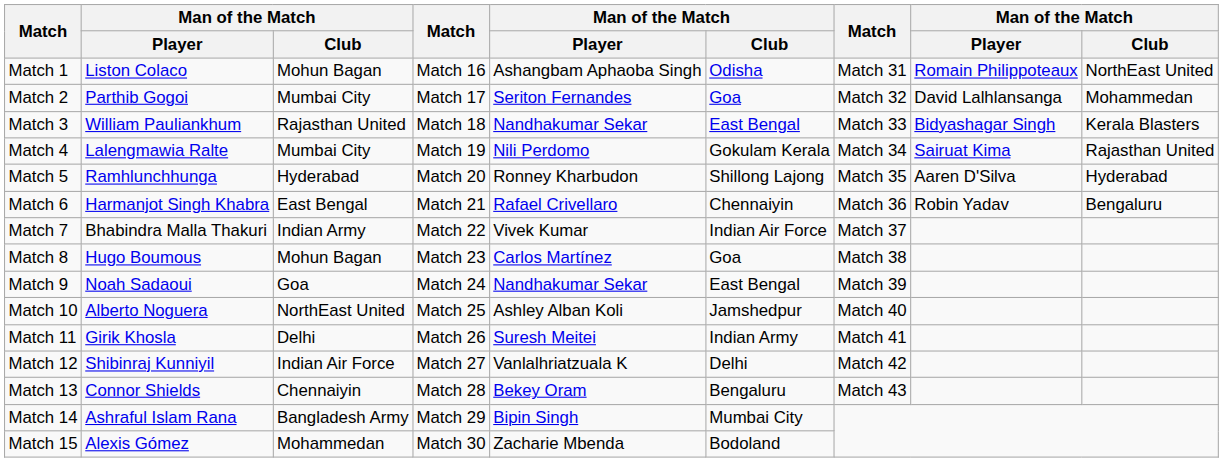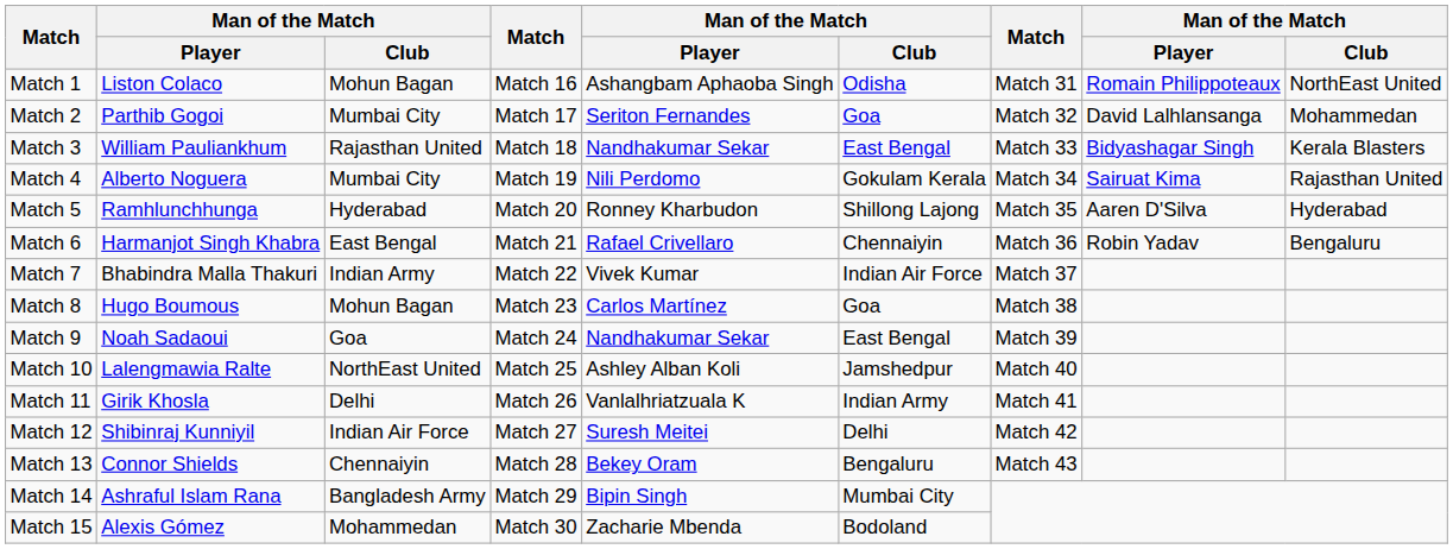 <table class="wikitable">
 <tr>
 <th rowspan="2">Match</th>
 <th colspan="2">Man of the Match</th>
 <th rowspan="2">Match</th>
 <th colspan="2">Man of the Match</th>
 <th rowspan="2">Match</th>
 <th colspan="2">Man of the Match</th>
 </tr>
 <tr>
 <th>Player</th>
 <th>Club</th>
 <th>Player</th>
 <th>Club</th>
 <th>Player</th>
 <th>Club</th>
 </tr>
 <tr>
 <td>Match 1</td>
 <td> <a href='#'>Liston Colaco</a></td>
 <td>Mohun Bagan</td>
 <td>Match 16</td>
 <td> Ashangbam Aphaoba Singh</td>
 <td><a href='#'>Odisha</a></td>
 <td>Match 31</td>
 <td> <a href='#'>Romain Philippoteaux</a></td>
 <td>NorthEast United</td>
 </tr>
 <tr>
 <td>Match 2</td>
 <td> <a href='#'>Parthib Gogoi</a></td>
 <td>Mumbai City</td>
 <td>Match 17</td>
 <td> <a href='#'>Seriton Fernandes</a></td>
 <td><a href='#'>Goa</a></td>
 <td>Match 32</td>
 <td> David Lalhlansanga</td>
 <td>Mohammedan</td>
 </tr>
 <tr>
 <td>Match 3</td>
 <td> <a href='#'>William Pauliankhum</a></td>
 <td>Rajasthan United</td>
 <td>Match 18</td>
 <td> <a href='#'>Nandhakumar Sekar</a></td>
 <td><a href='#'>East Bengal</a></td>
 <td>Match 33</td>
 <td> <a href='#'>Bidyashagar Singh</a></td>
 <td>Kerala Blasters</td>
 </tr>
 <tr>
 <td>Match 4</td>
-<td> <a href='#'>Lalengmawia Ralte</a></td>
+<td> <a href='#'>Alberto Noguera</a></td>
 <td>Mumbai City</td>
 <td>Match 19</td>
 <td> <a href='#'>Nili Perdomo</a></td>
 <td>Gokulam Kerala</td>
 <td>Match 34</td>
 <td> <a href='#'>Sairuat Kima</a></td>
 <td>Rajasthan United</td>
 </tr>
 <tr>
 <td>Match 5</td>
 <td> <a href='#'>Ramhlunchhunga</a></td>
 <td>Hyderabad</td>
 <td>Match 20</td>
 <td> Ronney Kharbudon</td>
 <td>Shillong Lajong</td>
 <td>Match 35</td>
 <td> Aaren D'Silva</td>
 <td>Hyderabad</td>
 </tr>
 <tr>
 <td>Match 6</td>
 <td> <a href='#'>Harmanjot Singh Khabra</a></td>
 <td>East Bengal</td>
 <td>Match 21</td>
 <td> <a href='#'>Rafael Crivellaro</a></td>
 <td>Chennaiyin</td>
 <td>Match 36</td>
 <td> Robin Yadav</td>
 <td>Bengaluru</td>
 </tr>
 <tr>
 <td>Match 7</td>
 <td> Bhabindra Malla Thakuri</td>
 <td>Indian Army</td>
 <td>Match 22</td>
 <td> Vivek Kumar</td>
 <td>Indian Air Force</td>
 <td>Match 37</td>
 <td></td>
 <td></td>
 </tr>
 <tr>
 <td>Match 8</td>
 <td> <a href='#'>Hugo Boumous</a></td>
 <td>Mohun Bagan</td>
 <td>Match 23</td>
 <td> <a href='#'>Carlos Martínez</a></td>
 <td>Goa</td>
 <td>Match 38</td>
 <td></td>
 <td></td>
 </tr>
 <tr>
 <td>Match 9</td>
 <td> <a href='#'>Noah Sadaoui</a></td>
 <td>Goa</td>
 <td>Match 24</td>
 <td> <a href='#'>Nandhakumar Sekar</a></td>
 <td>East Bengal</td>
 <td>Match 39</td>
 <td></td>
 <td></td>
 </tr>
 <tr>
 <td>Match 10</td>
-<td> <a href='#'>Alberto Noguera</a></td>
+<td> <a href='#'>Lalengmawia Ralte</a></td>
 <td>NorthEast United</td>
 <td>Match 25</td>
 <td> Ashley Alban Koli</td>
 <td>Jamshedpur</td>
 <td>Match 40</td>
 <td></td>
 <td></td>
 </tr>
 <tr>
 <td>Match 11</td>
 <td> <a href='#'>Girik Khosla</a></td>
 <td>Delhi</td>
 <td>Match 26</td>
-<td> <a href='#'>Suresh Meitei</a></td>
+<td> Vanlalhriatzuala K</td>
 <td>Indian Army</td>
 <td>Match 41</td>
 <td></td>
 <td></td>
 </tr>
 <tr>
 <td>Match 12</td>
 <td> <a href='#'>Shibinraj Kunniyil</a></td>
 <td>Indian Air Force</td>
 <td>Match 27</td>
-<td> Vanlalhriatzuala K</td>
+<td> <a href='#'>Suresh Meitei</a></td>
 <td>Delhi</td>
 <td>Match 42</td>
 <td></td>
 <td></td>
 </tr>
 <tr>
 <td>Match 13</td>
 <td> <a href='#'>Connor Shields</a></td>
 <td>Chennaiyin</td>
 <td>Match 28</td>
 <td> <a href='#'>Bekey Oram</a></td>
 <td>Bengaluru</td>
 <td>Match 43</td>
 <td></td>
 <td></td>
 </tr>
 <tr>
 <td>Match 14</td>
 <td> <a href='#'>Ashraful Islam Rana</a></td>
 <td> Bangladesh Army</td>
 <td>Match 29</td>
 <td> <a href='#'>Bipin Singh</a></td>
 <td>Mumbai City</td>
 <td rowspan= "2" colspan= "3"></td>
 </tr>
 <tr>
 <td>Match 15</td>
 <td> <a href='#'>Alexis Gómez</a></td>
 <td>Mohammedan</td>
 <td>Match 30</td>
 <td> Zacharie Mbenda</td>
 <td>Bodoland</td>
 </tr>
 </table>
